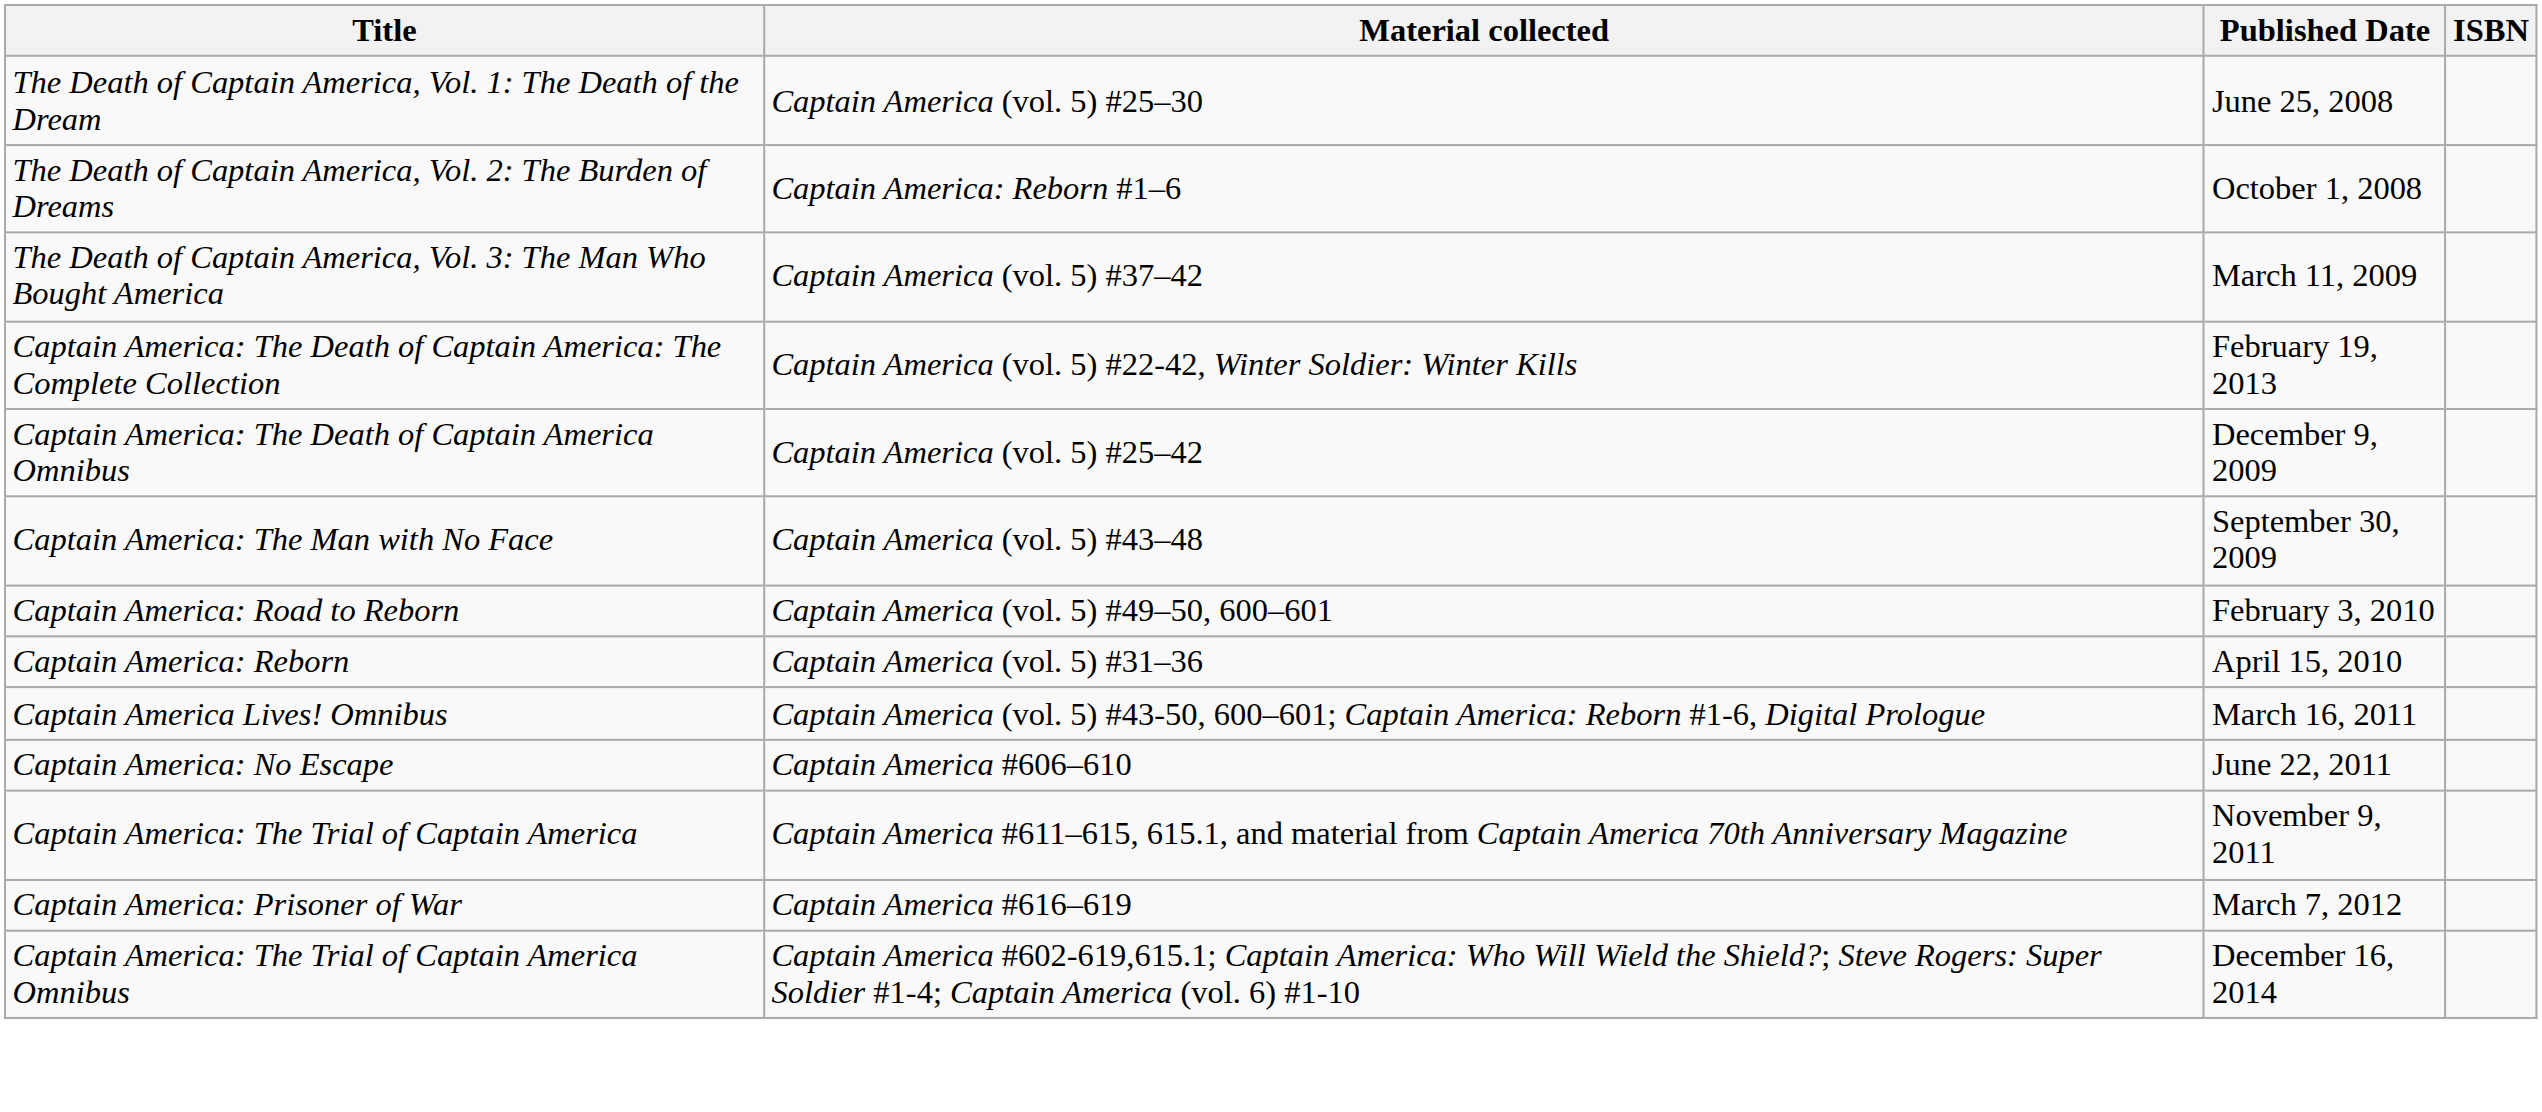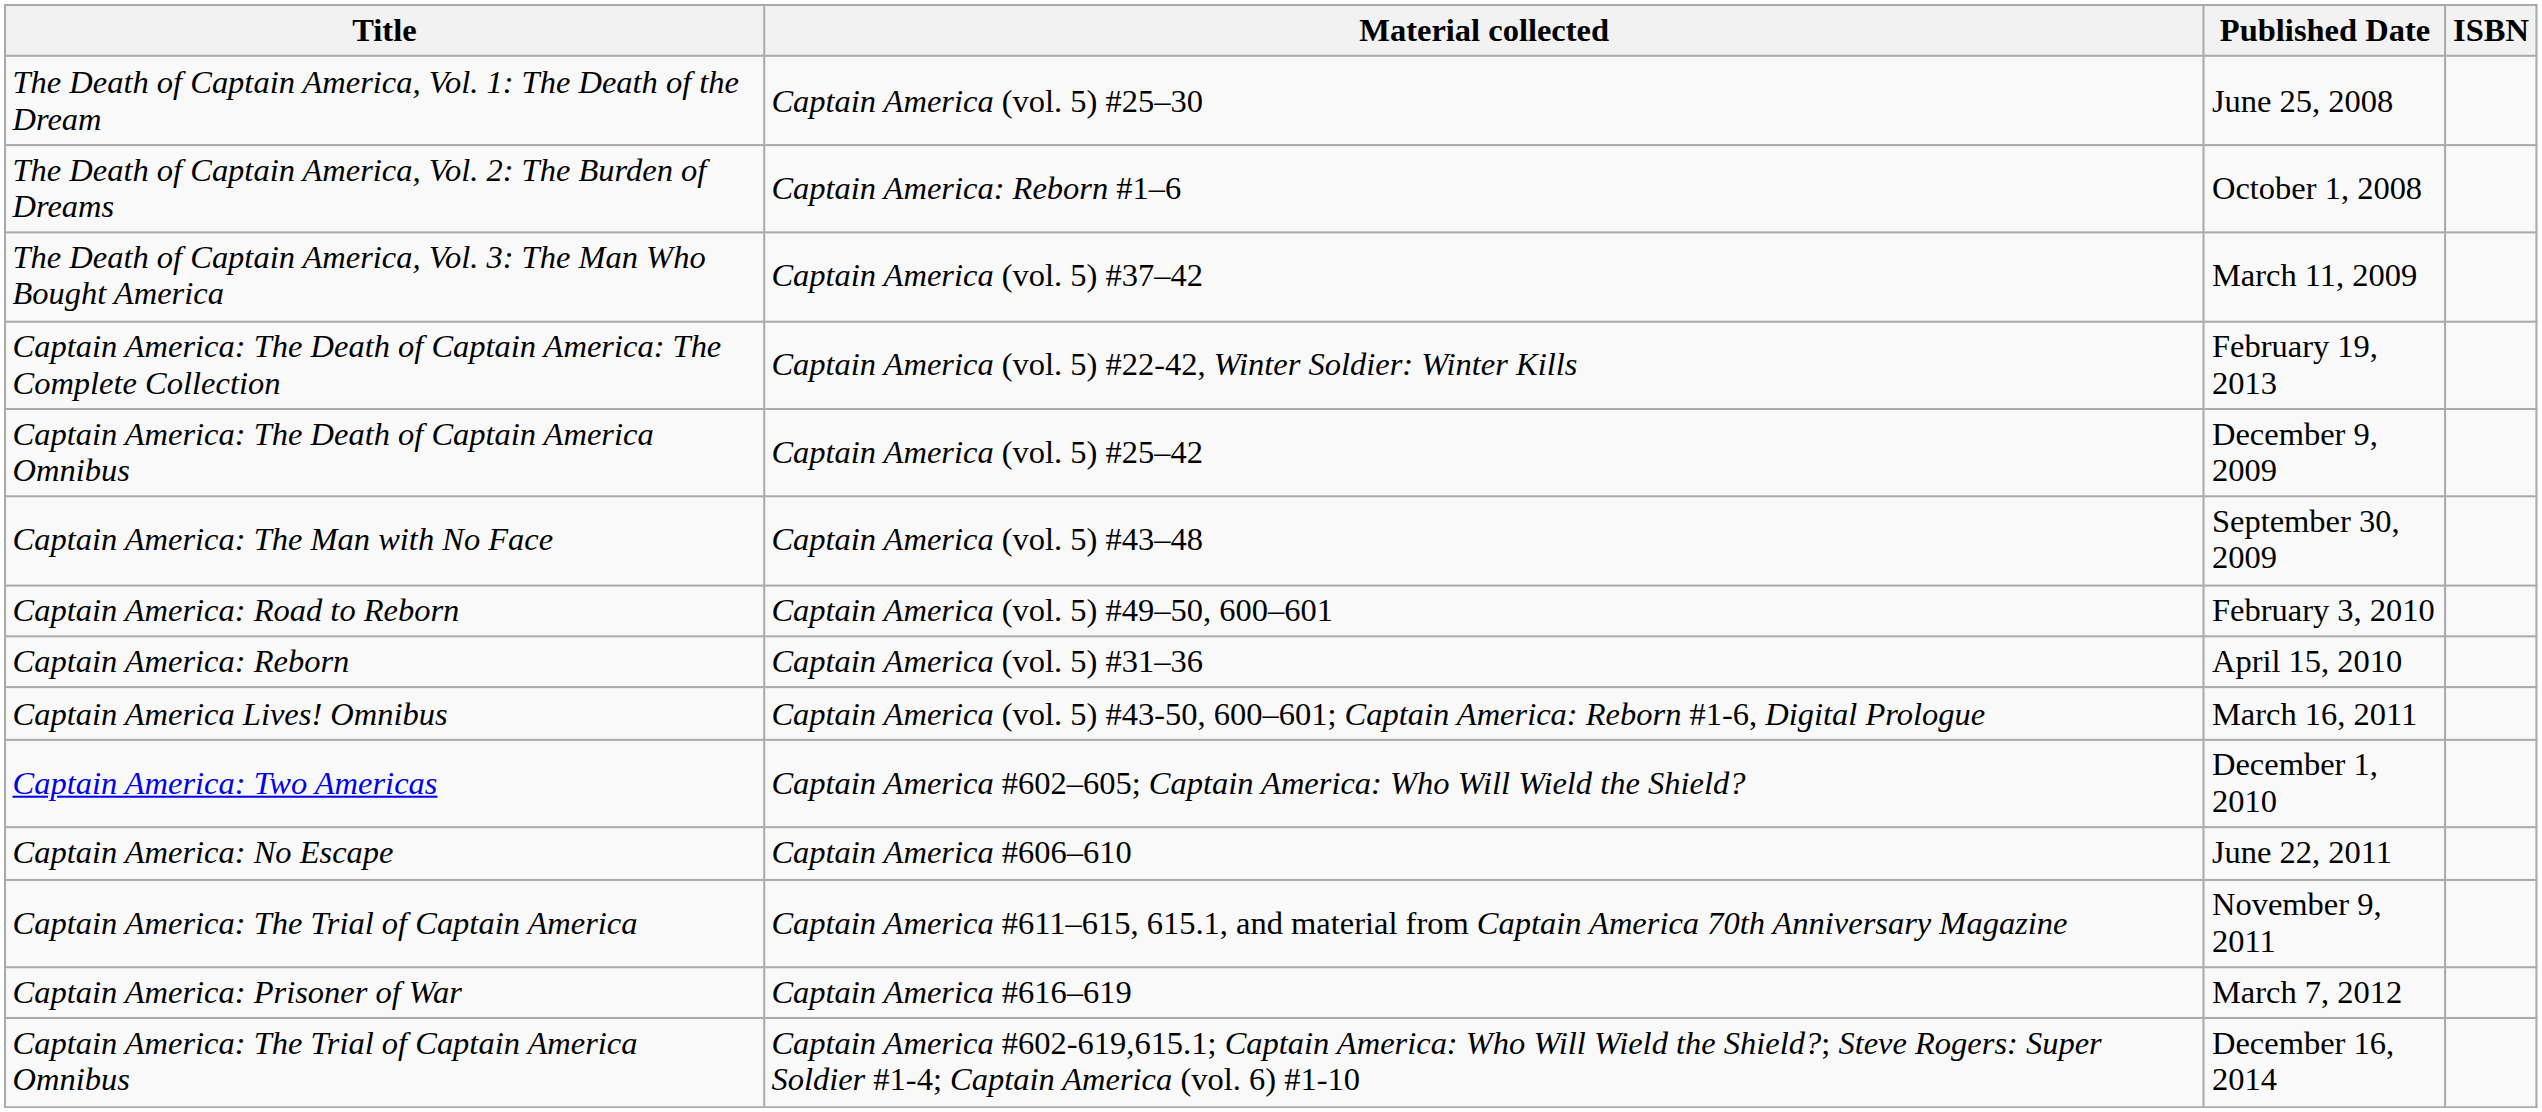 <table class="wikitable">
 <tr>
 <th>Title</th>
 <th>Material collected</th>
 <th>Published Date</th>
 <th>ISBN</th>
 </tr>
 <tr>
 <td><em>The Death of Captain America, Vol. 1: The Death of the Dream</em></td>
 <td><em>Captain America</em> (vol. 5) #25–30</td>
 <td>June 25, 2008</td>
 <td></td>
 </tr>
 <tr>
 <td><em>The Death of Captain America, Vol. 2: The Burden of Dreams</em></td>
 <td><em>Captain America: Reborn</em> #1–6</td>
 <td>October 1, 2008</td>
 <td></td>
 </tr>
 <tr>
 <td><em>The Death of Captain America, Vol. 3: The Man Who Bought America</em></td>
 <td><em>Captain America</em> (vol. 5) #37–42</td>
 <td>March 11, 2009</td>
 <td></td>
 </tr>
 <tr>
 <td><em>Captain America: The Death of Captain America: The Complete Collection</em></td>
 <td><em>Captain America</em> (vol. 5) #22-42, <em>Winter Soldier: Winter Kills</em></td>
 <td>February 19, 2013</td>
 <td></td>
 </tr>
 <tr>
 <td><em>Captain America: The Death of Captain America Omnibus</em></td>
 <td><em>Captain America</em> (vol. 5) #25–42</td>
 <td>December 9, 2009</td>
 <td></td>
 </tr>
 <tr>
 <td><em>Captain America: The Man with No Face</em></td>
 <td><em>Captain America</em> (vol. 5) #43–48</td>
 <td>September 30, 2009</td>
 <td></td>
 </tr>
 <tr>
 <td><em>Captain America: Road to Reborn</em></td>
 <td><em>Captain America</em> (vol. 5) #49–50, 600–601</td>
 <td>February 3, 2010</td>
 <td></td>
 </tr>
 <tr>
 <td><em>Captain America: Reborn</em></td>
 <td><em>Captain America</em> (vol. 5) #31–36</td>
 <td>April 15, 2010</td>
 <td></td>
 </tr>
 <tr>
 <td><em>Captain America Lives! Omnibus</em></td>
 <td><em>Captain America</em> (vol. 5) #43-50, 600–601; <em>Captain America: Reborn</em> #1-6, <em>Digital Prologue</em></td>
 <td>March 16, 2011</td>
 <td></td>
 </tr>
 <tr>
+<td><em><a href='#'>Captain America: Two Americas</a></em></td>
+<td><em>Captain America</em> #602–605; <em>Captain America: Who Will Wield the Shield?</em></td>
+<td>December 1, 2010</td>
+<td></td>
+</tr>
+<tr>
 <td><em>Captain America: No Escape</em></td>
 <td><em>Captain America</em> #606–610</td>
 <td>June 22, 2011</td>
 <td></td>
 </tr>
 <tr>
 <td><em>Captain America: The Trial of Captain America</em></td>
 <td><em>Captain America</em> #611–615, 615.1, and material from <em>Captain America 70th Anniversary Magazine</em></td>
 <td>November 9, 2011</td>
 <td></td>
 </tr>
 <tr>
 <td><em>Captain America: Prisoner of War</em></td>
 <td><em>Captain America</em> #616–619</td>
 <td>March 7, 2012</td>
 <td></td>
 </tr>
 <tr>
 <td><em>Captain America: The Trial of Captain America Omnibus</em></td>
 <td><em>Captain America</em> #602-619,615.1; <em>Captain America: Who Will Wield the Shield?</em>; <em>Steve Rogers: Super Soldier</em> #1-4;  <em>Captain America</em> (vol. 6) #1-10</td>
 <td>December 16, 2014</td>
 <td></td>
 </tr>
 </table>
